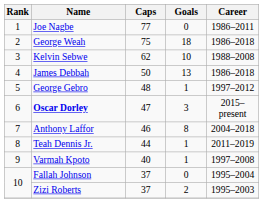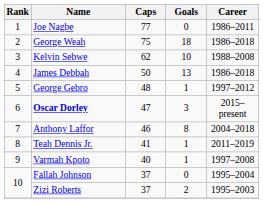 <table class="wikitable sortable" style="text-align:center">
 <tr>
 <th width=30>Rank</th>
 <th width=150>Name</th>
 <th width=60>Caps</th>
 <th width=60>Goals</th>
 <th width=80>Career</th>
 </tr>
 <tr>
 <td>1</td>
 <td style="text-align:left"><a href='#'>Joe Nagbe</a></td>
 <td>77</td>
 <td>0</td>
 <td>1986–2011</td>
 </tr>
 <tr>
 <td>2</td>
 <td style="text-align:left"><a href='#'>George Weah</a></td>
 <td>75</td>
 <td>18</td>
 <td>1986–2018</td>
 </tr>
 <tr>
 <td>3</td>
 <td style="text-align:left"><a href='#'>Kelvin Sebwe</a></td>
 <td>62</td>
 <td>10</td>
 <td>1988–2008</td>
 </tr>
 <tr>
 <td>4</td>
 <td style="text-align:left"><a href='#'>James Debbah</a></td>
 <td>50</td>
 <td>13</td>
 <td>1986–2018</td>
 </tr>
 <tr>
 <td>5</td>
 <td style="text-align:left"><a href='#'>George Gebro</a></td>
 <td>48</td>
 <td>1</td>
 <td>1997–2012</td>
 </tr>
 <tr>
 <td>6</td>
 <td style="text-align:left"><strong><a href='#'>Oscar Dorley</a></strong></td>
 <td>47</td>
 <td>3</td>
 <td>2015–present</td>
 </tr>
 <tr>
 <td>7</td>
 <td style="text-align:left"><a href='#'>Anthony Laffor</a></td>
 <td>46</td>
 <td>8</td>
 <td>2004–2018</td>
 </tr>
 <tr>
 <td>8</td>
 <td style="text-align:left"><a href='#'>Teah Dennis Jr.</a></td>
-<td>44</td>
+<td>41</td>
 <td>1</td>
 <td>2011–2019</td>
 </tr>
 <tr>
 <td>9</td>
 <td style="text-align:left"><a href='#'>Varmah Kpoto</a></td>
 <td>40</td>
 <td>1</td>
 <td>1997–2008</td>
 </tr>
 <tr>
 <td rowspan=2>10</td>
 <td style="text-align:left"><a href='#'>Fallah Johnson</a></td>
 <td>37</td>
 <td>0</td>
 <td>1995–2004</td>
 </tr>
 <tr>
 <td style="text-align:left"><a href='#'>Zizi Roberts</a></td>
 <td>37</td>
 <td>2</td>
 <td>1995–2003</td>
 </tr>
 <tr>
 </tr>
 </table>
